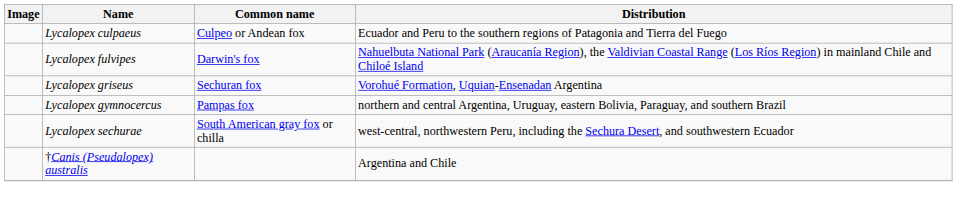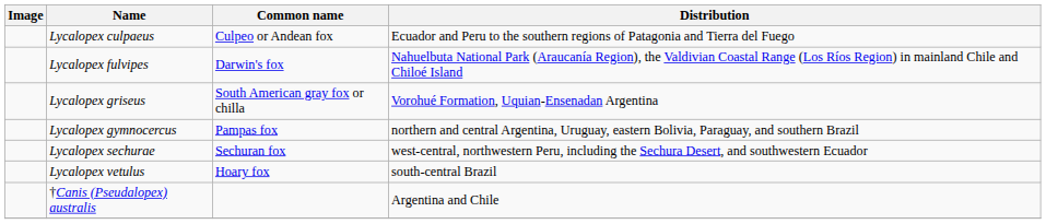 <table class="wikitable sortable">
 <tr>
 <th>Image</th>
 <th>Name</th>
 <th>Common name</th>
 <th>Distribution</th>
 </tr>
 <tr>
 <td></td>
 <td><em>Lycalopex culpaeus</em></td>
 <td><a href='#'>Culpeo</a> or Andean fox</td>
 <td>Ecuador and Peru to the southern regions of Patagonia and Tierra del Fuego</td>
 </tr>
 <tr>
 <td></td>
 <td><em>Lycalopex fulvipes</em></td>
 <td><a href='#'>Darwin's fox</a></td>
 <td><a href='#'>Nahuelbuta National Park</a> (<a href='#'>Araucanía Region</a>), the <a href='#'>Valdivian Coastal Range</a> (<a href='#'>Los Ríos Region</a>) in mainland Chile and <a href='#'>Chiloé Island</a></td>
 </tr>
 <tr>
 <td></td>
 <td><em>Lycalopex griseus</em></td>
-<td><a href='#'>Sechuran fox</a></td>
+<td><a href='#'>South American gray fox</a> or chilla</td>
 <td><a href='#'>Vorohué Formation</a>, <a href='#'>Uquian</a>-<a href='#'>Ensenadan</a> Argentina</td>
 </tr>
 <tr>
 <td></td>
 <td><em>Lycalopex gymnocercus</em></td>
 <td><a href='#'>Pampas fox</a></td>
 <td>northern and central Argentina, Uruguay, eastern Bolivia, Paraguay, and southern Brazil</td>
 </tr>
 <tr>
 <td></td>
 <td><em>Lycalopex sechurae</em></td>
-<td><a href='#'>South American gray fox</a> or chilla</td>
+<td><a href='#'>Sechuran fox</a></td>
 <td>west-central, northwestern Peru, including the <a href='#'>Sechura Desert</a>, and southwestern Ecuador</td>
+</tr>
+<tr>
+<td></td>
+<td><em>Lycalopex vetulus</em></td>
+<td><a href='#'>Hoary fox</a></td>
+<td>south-central Brazil</td>
 </tr>
 <tr>
 <td></td>
 <td>†<em><a href='#'>Canis (Pseudalopex) australis</a></em></td>
 <td></td>
 <td>Argentina and Chile</td>
 </tr>
 <tr>
 </tr>
 </table>
